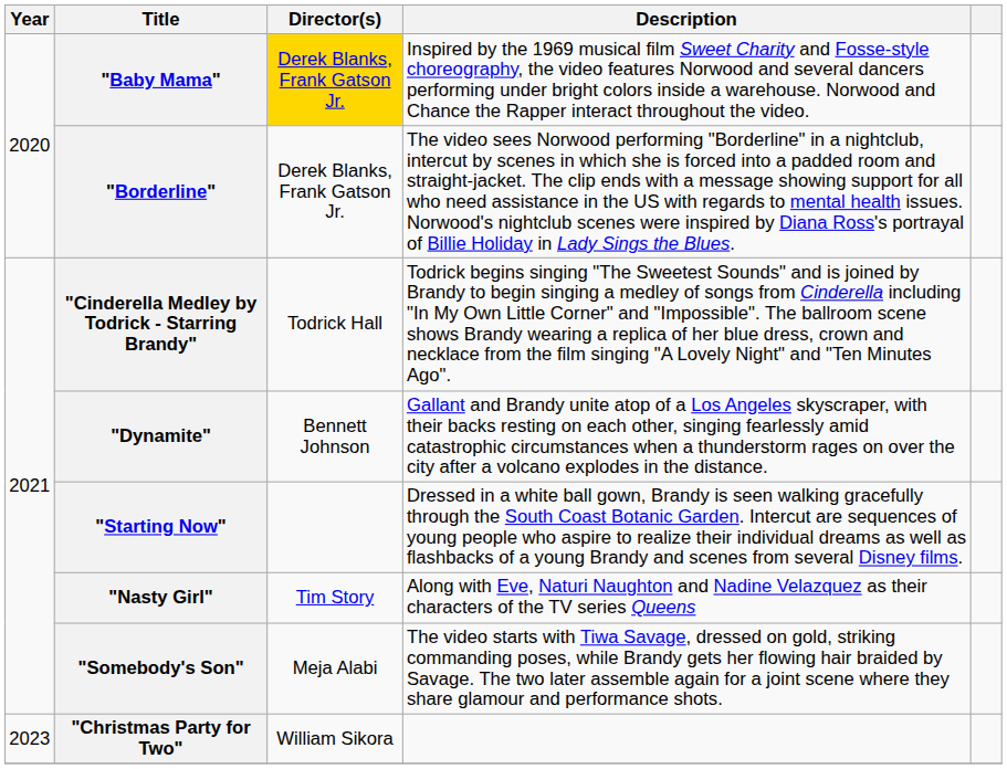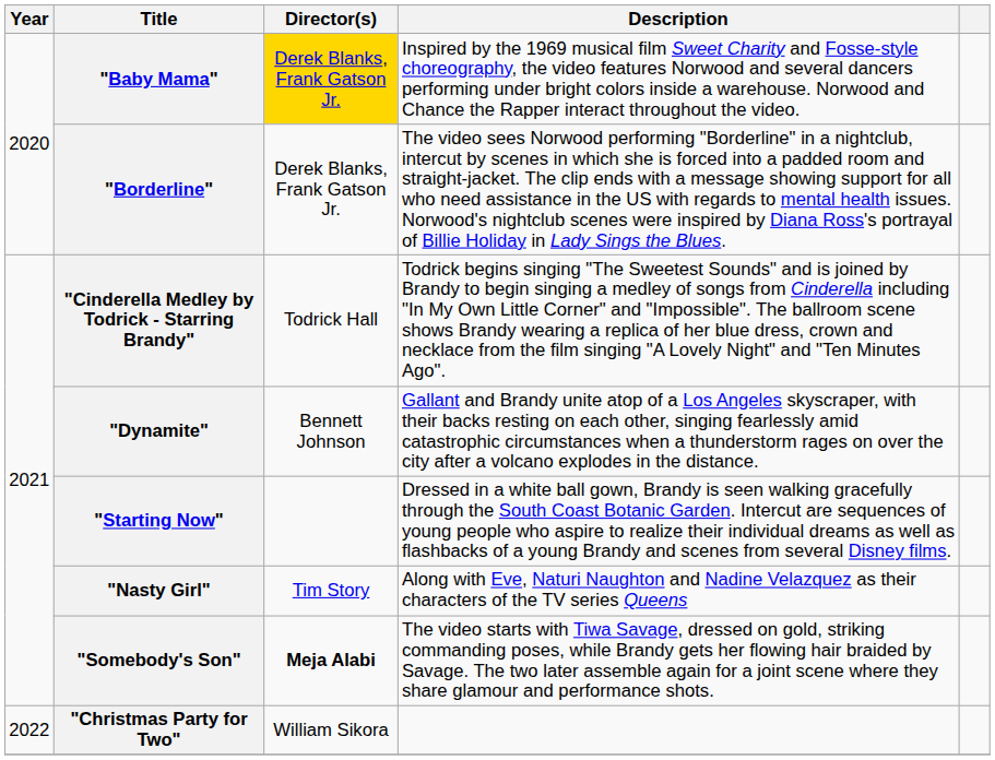 <table class="wikitable sortable plainrowheaders" style="text-align:center;">
 <tr>
 <th scope="col" style="width:2em;">Year</th>
 <th scope="col" style="width:14em;">Title</th>
 <th scope="col" style="width:8em;">Director(s)</th>
 <th scope="col" style="width:45em;" class="unsortable">Description</th>
 <th scope="col" style="width:2em;" class="unsortable"></th>
 </tr>
 <tr>
 <td rowspan="2">2020</td>
 <th scope="row">"<a href='#'>Baby Mama</a>"</th>
 <td style="background: gold;"><a href='#'>Derek Blanks</a>, <a href='#'>Frank Gatson Jr.</a></td>
 <td align="left">Inspired by the 1969 musical film <em><a href='#'>Sweet Charity</a></em> and <a href='#'>Fosse-style choreography</a>, the video features Norwood and several dancers performing under bright colors inside a warehouse. Norwood and Chance the Rapper interact throughout the video.</td>
 <td></td>
 </tr>
 <tr>
 <th scope="row">"<a href='#'>Borderline</a>"</th>
 <td>Derek Blanks, Frank Gatson Jr.</td>
 <td align="left">The video sees Norwood performing "Borderline" in a nightclub, intercut by scenes in which she is forced into a padded room and straight-jacket. The clip ends with a message showing support for all who need assistance in the US with regards to <a href='#'>mental health</a> issues. Norwood's nightclub scenes were inspired by <a href='#'>Diana Ross</a>'s portrayal of <a href='#'>Billie Holiday</a> in <em><a href='#'>Lady Sings the Blues</a></em>.</td>
 <td></td>
 </tr>
 <tr>
 <td rowspan="5">2021</td>
 <th scope="row">"Cinderella Medley by Todrick - Starring Brandy"</th>
 <td>Todrick Hall</td>
 <td align="left">Todrick begins singing "The Sweetest Sounds" and is joined by Brandy to begin singing a medley of songs from <em><a href='#'>Cinderella</a></em> including "In My Own Little Corner" and "Impossible". The ballroom scene shows Brandy wearing a replica of her blue dress, crown and necklace from the film singing "A Lovely Night" and "Ten Minutes Ago".</td>
 <td></td>
 </tr>
 <tr>
 <th scope="row">"Dynamite"</th>
 <td>Bennett Johnson</td>
 <td align="left"><a href='#'>Gallant</a> and Brandy unite atop of a <a href='#'>Los Angeles</a> skyscraper, with their backs resting on each other, singing fearlessly amid catastrophic circumstances when a thunderstorm rages on over the city after a volcano explodes in the distance.</td>
 <td></td>
 </tr>
 <tr>
 <th scope="row">"<a href='#'>Starting Now</a>"</th>
 <td></td>
 <td align="left">Dressed in a white ball gown, Brandy is seen walking gracefully through the <a href='#'>South Coast Botanic Garden</a>. Intercut are sequences of young people who aspire to realize their individual dreams as well as flashbacks of a young Brandy and scenes from several <a href='#'>Disney films</a>.</td>
 <td></td>
 </tr>
 <tr>
 <th scope="row">"Nasty Girl"</th>
 <td><a href='#'>Tim Story</a></td>
 <td align="left">Along with <a href='#'>Eve</a>, <a href='#'>Naturi Naughton</a> and <a href='#'>Nadine Velazquez</a> as their characters of the TV series <em><a href='#'>Queens</a></em></td>
 <td></td>
 </tr>
 <tr>
 <th scope="row">"Somebody's Son"</th>
-<td>Meja Alabi</td>
+<td><strong>Meja Alabi</strong></td>
 <td align="left">The video starts with <a href='#'>Tiwa Savage</a>, dressed on gold, striking commanding poses, while Brandy gets her flowing hair braided by Savage. The two later assemble again for a joint scene where they share glamour and performance shots.</td>
 <td></td>
 </tr>
 <tr>
-<td>2023</td>
+<td>2022</td>
 <th scope="row">"Christmas Party for Two"</th>
 <td>William Sikora</td>
 <td align="left"></td>
 <td></td>
 </tr>
 <tr>
 </tr>
 </table>
